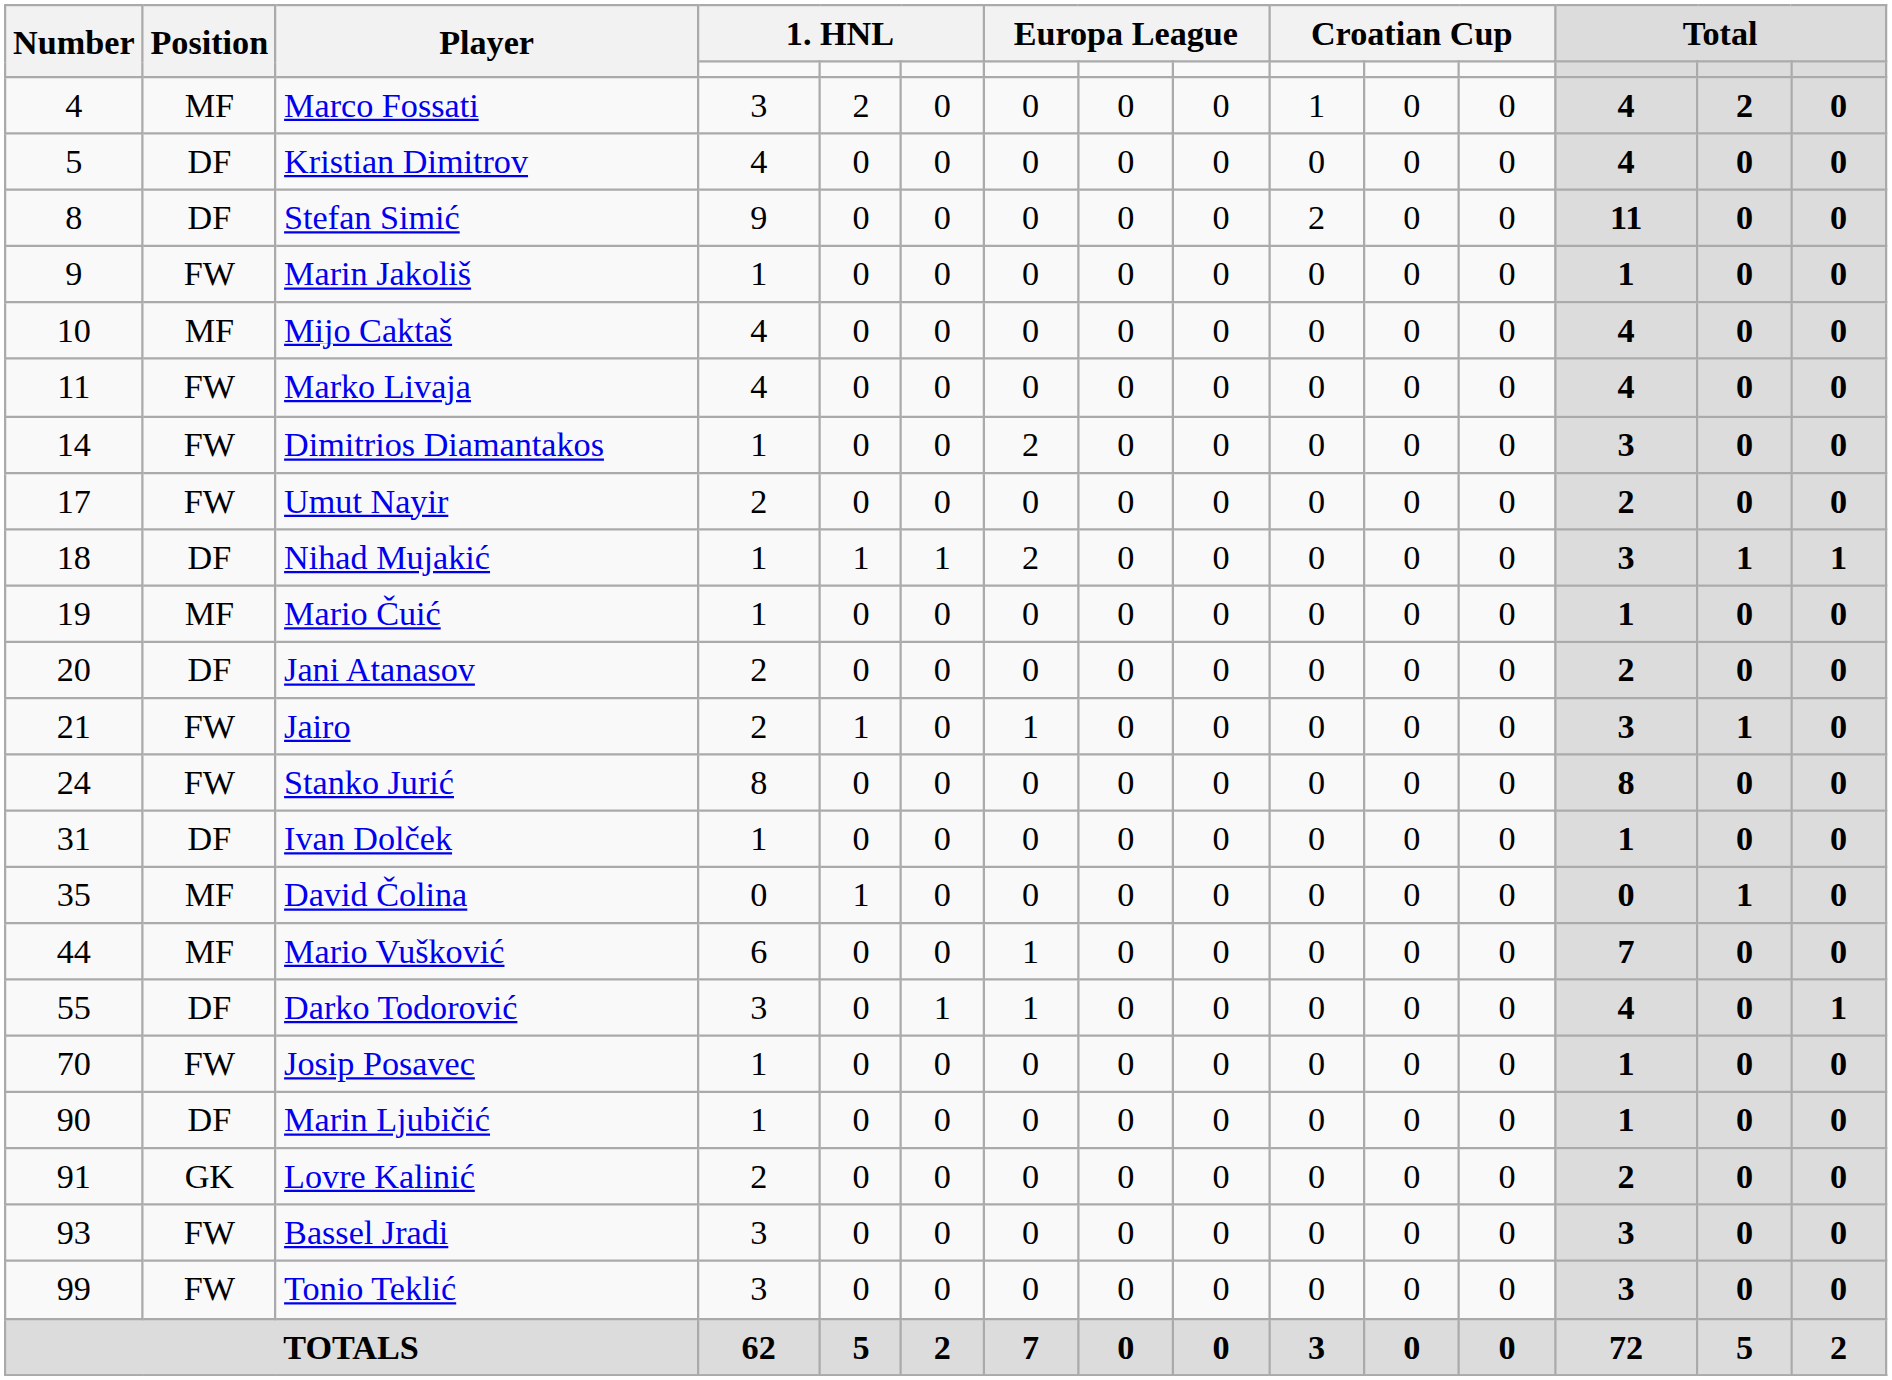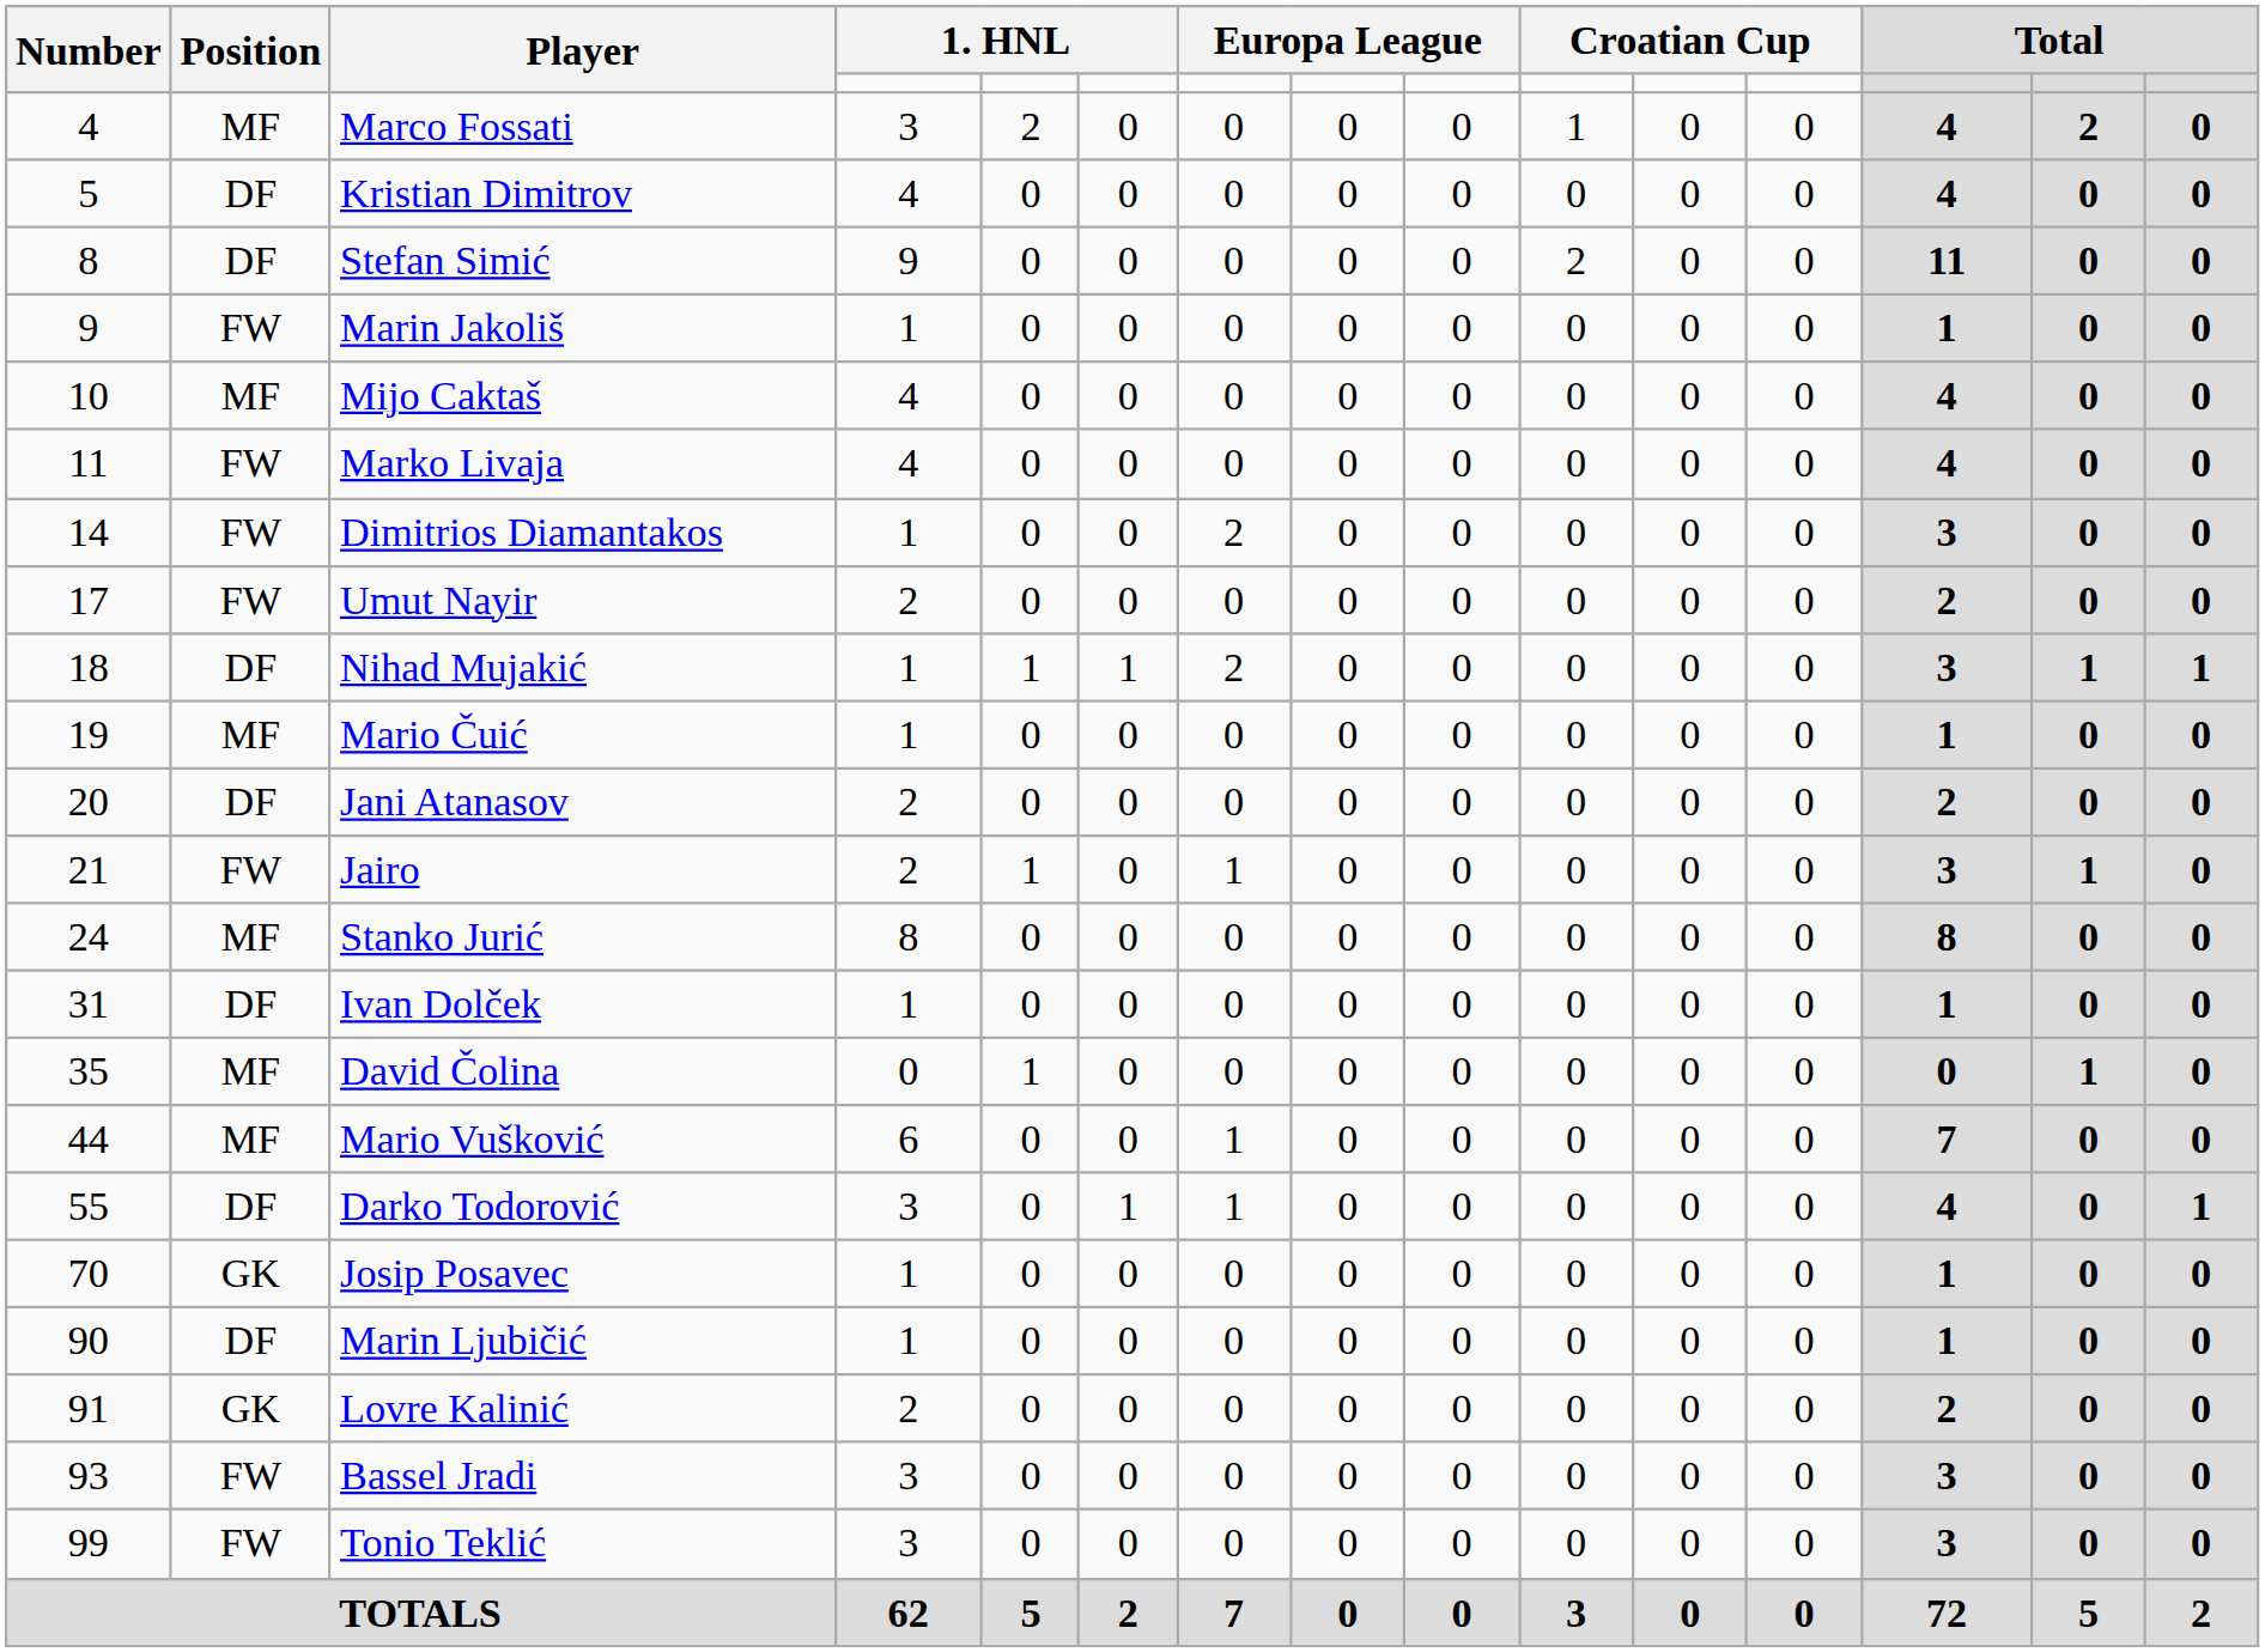 <table class="wikitable" style="font-size: 95%; text-align: center;">
 <tr>
 <th width=40 rowspan="2"  align="center">Number</th>
 <th width=40 rowspan="2"  align="center">Position</th>
 <th width=180 rowspan="2"  align="center">Player</th>
 <th width=120 colspan="3" align="center">1. HNL</th>
 <th width=120 colspan="3" align="center">Europa League</th>
 <th width=120 colspan="3" align="center">Croatian Cup</th>
 <th width=140 colspan="3" align="center" style="background: #DCDCDC">Total</th>
 </tr>
 <tr>
 <td></td>
 <td></td>
 <td></td>
 <td></td>
 <td></td>
 <td></td>
 <td></td>
 <td></td>
 <td></td>
 <th style="background: #DCDCDC"></th>
 <th style="background: #DCDCDC"></th>
 <th style="background: #DCDCDC"></th>
 </tr>
 <tr>
 <td>4</td>
 <td>MF</td>
 <td style="text-align:left;"> <a href='#'>Marco Fossati</a></td>
 <td>3</td>
 <td>2</td>
 <td>0</td>
 <td>0</td>
 <td>0</td>
 <td>0</td>
 <td>1</td>
 <td>0</td>
 <td>0</td>
 <th style="background: #DCDCDC">4</th>
 <th style="background: #DCDCDC">2</th>
 <th style="background: #DCDCDC">0</th>
 </tr>
 <tr>
 <td>5</td>
 <td>DF</td>
 <td style="text-align:left;"> <a href='#'>Kristian Dimitrov</a></td>
 <td>4</td>
 <td>0</td>
 <td>0</td>
 <td>0</td>
 <td>0</td>
 <td>0</td>
 <td>0</td>
 <td>0</td>
 <td>0</td>
 <th style="background: #DCDCDC">4</th>
 <th style="background: #DCDCDC">0</th>
 <th style="background: #DCDCDC">0</th>
 </tr>
 <tr>
 <td>8</td>
 <td>DF</td>
 <td style="text-align:left;"> <a href='#'>Stefan Simić</a></td>
 <td>9</td>
 <td>0</td>
 <td>0</td>
 <td>0</td>
 <td>0</td>
 <td>0</td>
 <td>2</td>
 <td>0</td>
 <td>0</td>
 <th style="background: #DCDCDC">11</th>
 <th style="background: #DCDCDC">0</th>
 <th style="background: #DCDCDC">0</th>
 </tr>
 <tr>
 <td>9</td>
 <td>FW</td>
 <td style="text-align:left;"> <a href='#'>Marin Jakoliš</a></td>
 <td>1</td>
 <td>0</td>
 <td>0</td>
 <td>0</td>
 <td>0</td>
 <td>0</td>
 <td>0</td>
 <td>0</td>
 <td>0</td>
 <th style="background: #DCDCDC">1</th>
 <th style="background: #DCDCDC">0</th>
 <th style="background: #DCDCDC">0</th>
 </tr>
 <tr>
 <td>10</td>
 <td>MF</td>
 <td style="text-align:left;"> <a href='#'>Mijo Caktaš</a></td>
 <td>4</td>
 <td>0</td>
 <td>0</td>
 <td>0</td>
 <td>0</td>
 <td>0</td>
 <td>0</td>
 <td>0</td>
 <td>0</td>
 <th style="background: #DCDCDC">4</th>
 <th style="background: #DCDCDC">0</th>
 <th style="background: #DCDCDC">0</th>
 </tr>
 <tr>
 <td>11</td>
 <td>FW</td>
 <td style="text-align:left;"> <a href='#'>Marko Livaja</a></td>
 <td>4</td>
 <td>0</td>
 <td>0</td>
 <td>0</td>
 <td>0</td>
 <td>0</td>
 <td>0</td>
 <td>0</td>
 <td>0</td>
 <th style="background: #DCDCDC">4</th>
 <th style="background: #DCDCDC">0</th>
 <th style="background: #DCDCDC">0</th>
 </tr>
 <tr>
 <td>14</td>
 <td>FW</td>
 <td style="text-align:left;"> <a href='#'>Dimitrios Diamantakos</a></td>
 <td>1</td>
 <td>0</td>
 <td>0</td>
 <td>2</td>
 <td>0</td>
 <td>0</td>
 <td>0</td>
 <td>0</td>
 <td>0</td>
 <th style="background: #DCDCDC">3</th>
 <th style="background: #DCDCDC">0</th>
 <th style="background: #DCDCDC">0</th>
 </tr>
 <tr>
 <td>17</td>
 <td>FW</td>
 <td style="text-align:left;"> <a href='#'>Umut Nayir</a></td>
 <td>2</td>
 <td>0</td>
 <td>0</td>
 <td>0</td>
 <td>0</td>
 <td>0</td>
 <td>0</td>
 <td>0</td>
 <td>0</td>
 <th style="background: #DCDCDC">2</th>
 <th style="background: #DCDCDC">0</th>
 <th style="background: #DCDCDC">0</th>
 </tr>
 <tr>
 <td>18</td>
 <td>DF</td>
 <td style="text-align:left;"> <a href='#'>Nihad Mujakić</a></td>
 <td>1</td>
 <td>1</td>
 <td>1</td>
 <td>2</td>
 <td>0</td>
 <td>0</td>
 <td>0</td>
 <td>0</td>
 <td>0</td>
 <th style="background: #DCDCDC">3</th>
 <th style="background: #DCDCDC">1</th>
 <th style="background: #DCDCDC">1</th>
 </tr>
 <tr>
 <td>19</td>
 <td>MF</td>
 <td style="text-align:left;"> <a href='#'>Mario Čuić</a></td>
 <td>1</td>
 <td>0</td>
 <td>0</td>
 <td>0</td>
 <td>0</td>
 <td>0</td>
 <td>0</td>
 <td>0</td>
 <td>0</td>
 <th style="background: #DCDCDC">1</th>
 <th style="background: #DCDCDC">0</th>
 <th style="background: #DCDCDC">0</th>
 </tr>
 <tr>
 <td>20</td>
 <td>DF</td>
 <td style="text-align:left;"> <a href='#'>Jani Atanasov</a></td>
 <td>2</td>
 <td>0</td>
 <td>0</td>
 <td>0</td>
 <td>0</td>
 <td>0</td>
 <td>0</td>
 <td>0</td>
 <td>0</td>
 <th style="background: #DCDCDC">2</th>
 <th style="background: #DCDCDC">0</th>
 <th style="background: #DCDCDC">0</th>
 </tr>
 <tr>
 <td>21</td>
 <td>FW</td>
 <td style="text-align:left;"> <a href='#'>Jairo</a></td>
 <td>2</td>
 <td>1</td>
 <td>0</td>
 <td>1</td>
 <td>0</td>
 <td>0</td>
 <td>0</td>
 <td>0</td>
 <td>0</td>
 <th style="background: #DCDCDC">3</th>
 <th style="background: #DCDCDC">1</th>
 <th style="background: #DCDCDC">0</th>
 </tr>
 <tr>
 <td>24</td>
-<td>FW</td>
+<td>MF</td>
 <td style="text-align:left;"> <a href='#'>Stanko Jurić</a></td>
 <td>8</td>
 <td>0</td>
 <td>0</td>
 <td>0</td>
 <td>0</td>
 <td>0</td>
 <td>0</td>
 <td>0</td>
 <td>0</td>
 <th style="background: #DCDCDC">8</th>
 <th style="background: #DCDCDC">0</th>
 <th style="background: #DCDCDC">0</th>
 </tr>
 <tr>
 <td>31</td>
 <td>DF</td>
 <td style="text-align:left;"> <a href='#'>Ivan Dolček</a></td>
 <td>1</td>
 <td>0</td>
 <td>0</td>
 <td>0</td>
 <td>0</td>
 <td>0</td>
 <td>0</td>
 <td>0</td>
 <td>0</td>
 <th style="background: #DCDCDC">1</th>
 <th style="background: #DCDCDC">0</th>
 <th style="background: #DCDCDC">0</th>
 </tr>
 <tr>
 <td>35</td>
 <td>MF</td>
 <td style="text-align:left;"> <a href='#'>David Čolina</a></td>
 <td>0</td>
 <td>1</td>
 <td>0</td>
 <td>0</td>
 <td>0</td>
 <td>0</td>
 <td>0</td>
 <td>0</td>
 <td>0</td>
 <th style="background: #DCDCDC">0</th>
 <th style="background: #DCDCDC">1</th>
 <th style="background: #DCDCDC">0</th>
 </tr>
 <tr>
 <td>44</td>
 <td>MF</td>
 <td style="text-align:left;"> <a href='#'>Mario Vušković</a></td>
 <td>6</td>
 <td>0</td>
 <td>0</td>
 <td>1</td>
 <td>0</td>
 <td>0</td>
 <td>0</td>
 <td>0</td>
 <td>0</td>
 <th style="background: #DCDCDC">7</th>
 <th style="background: #DCDCDC">0</th>
 <th style="background: #DCDCDC">0</th>
 </tr>
 <tr>
 <td>55</td>
 <td>DF</td>
 <td style="text-align:left;"> <a href='#'>Darko Todorović</a></td>
 <td>3</td>
 <td>0</td>
 <td>1</td>
 <td>1</td>
 <td>0</td>
 <td>0</td>
 <td>0</td>
 <td>0</td>
 <td>0</td>
 <th style="background: #DCDCDC">4</th>
 <th style="background: #DCDCDC">0</th>
 <th style="background: #DCDCDC">1</th>
 </tr>
 <tr>
 <td>70</td>
-<td>FW</td>
+<td>GK</td>
 <td style="text-align:left;"> <a href='#'>Josip Posavec</a></td>
 <td>1</td>
 <td>0</td>
 <td>0</td>
 <td>0</td>
 <td>0</td>
 <td>0</td>
 <td>0</td>
 <td>0</td>
 <td>0</td>
 <th style="background: #DCDCDC">1</th>
 <th style="background: #DCDCDC">0</th>
 <th style="background: #DCDCDC">0</th>
 </tr>
 <tr>
 <td>90</td>
 <td>DF</td>
 <td style="text-align:left;"> <a href='#'>Marin Ljubičić</a></td>
 <td>1</td>
 <td>0</td>
 <td>0</td>
 <td>0</td>
 <td>0</td>
 <td>0</td>
 <td>0</td>
 <td>0</td>
 <td>0</td>
 <th style="background: #DCDCDC">1</th>
 <th style="background: #DCDCDC">0</th>
 <th style="background: #DCDCDC">0</th>
 </tr>
 <tr>
 <td>91</td>
 <td>GK</td>
 <td style="text-align:left;"> <a href='#'>Lovre Kalinić</a></td>
 <td>2</td>
 <td>0</td>
 <td>0</td>
 <td>0</td>
 <td>0</td>
 <td>0</td>
 <td>0</td>
 <td>0</td>
 <td>0</td>
 <th style="background: #DCDCDC">2</th>
 <th style="background: #DCDCDC">0</th>
 <th style="background: #DCDCDC">0</th>
 </tr>
 <tr>
 <td>93</td>
 <td>FW</td>
 <td style="text-align:left;"> <a href='#'>Bassel Jradi</a></td>
 <td>3</td>
 <td>0</td>
 <td>0</td>
 <td>0</td>
 <td>0</td>
 <td>0</td>
 <td>0</td>
 <td>0</td>
 <td>0</td>
 <th style="background: #DCDCDC">3</th>
 <th style="background: #DCDCDC">0</th>
 <th style="background: #DCDCDC">0</th>
 </tr>
 <tr>
 <td>99</td>
 <td>FW</td>
 <td style="text-align:left;"> <a href='#'>Tonio Teklić</a></td>
 <td>3</td>
 <td>0</td>
 <td>0</td>
 <td>0</td>
 <td>0</td>
 <td>0</td>
 <td>0</td>
 <td>0</td>
 <td>0</td>
 <th style="background: #DCDCDC">3</th>
 <th style="background: #DCDCDC">0</th>
 <th style="background: #DCDCDC">0</th>
 </tr>
 <tr>
 <th colspan="3" align="center" style="background: #DCDCDC">TOTALS</th>
 <th style="background: #DCDCDC">62</th>
 <th style="background: #DCDCDC">5</th>
 <th style="background: #DCDCDC">2</th>
 <th style="background: #DCDCDC">7</th>
 <th style="background: #DCDCDC">0</th>
 <th style="background: #DCDCDC">0</th>
 <th style="background: #DCDCDC">3</th>
 <th style="background: #DCDCDC">0</th>
 <th style="background: #DCDCDC">0</th>
 <th style="background: #DCDCDC">72</th>
 <th style="background: #DCDCDC">5</th>
 <th style="background: #DCDCDC">2</th>
 </tr>
 <tr>
 </tr>
 </table>
